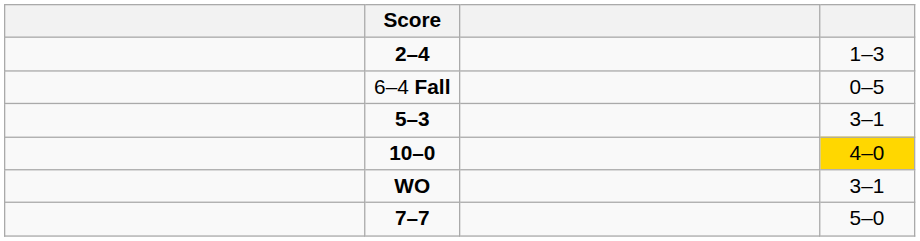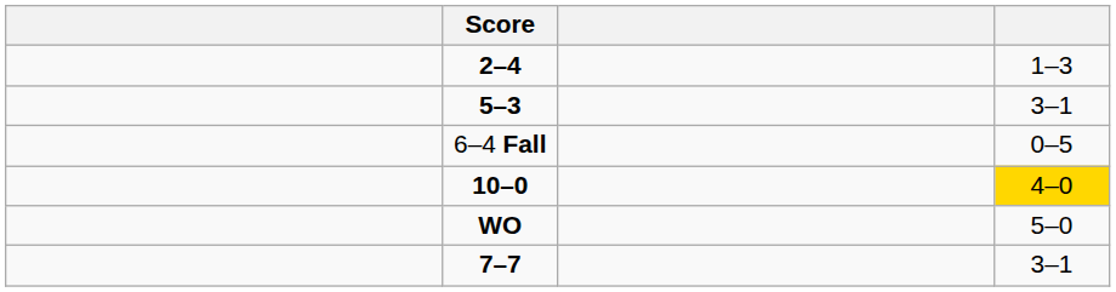 <table class="wikitable" style="text-align: center; ">
 <tr>
 <th align="right" width="270"></th>
 <th width="65">Score</th>
 <th align="left" width="270"></th>
 <th width="65"></th>
 </tr>
 <tr>
 <td align="left"></td>
 <td><strong>2–4</strong></td>
 <td align="left"><strong></strong></td>
 <td>1–3 <strong></strong></td>
 </tr>
 <tr>
+<td align="left"><strong></strong></td>
+<td><strong>5–3</strong></td>
+<td align="left"></td>
+<td>3–1 <strong></strong></td>
+</tr>
+<tr>
 <td align="left"></td>
 <td>6–4 <strong>Fall</strong></td>
 <td align="left"><strong></strong></td>
 <td>0–5 <strong></strong></td>
-</tr>
-<tr>
-<td align="left"><strong></strong></td>
-<td><strong>5–3</strong></td>
-<td align="left"></td>
-<td>3–1 <strong></strong></td>
 </tr>
 <tr>
 <td align="left"><strong></strong></td>
 <td><strong>10–0</strong></td>
 <td align="left"></td>
 <td style="background: gold;">4–0 <strong></strong></td>
 </tr>
 <tr>
 <td align="left"><strong></strong></td>
 <td><strong>WO</strong></td>
 <td align="left"></td>
-<td>3–1 <strong></strong></td>
+<td>5–0 <strong></strong></td>
 </tr>
 <tr>
 <td align="left"><strong></strong></td>
 <td><strong>7–7</strong></td>
 <td align="left"></td>
-<td>5–0 <strong></strong></td>
+<td>3–1 <strong></strong></td>
 </tr>
 </table>
